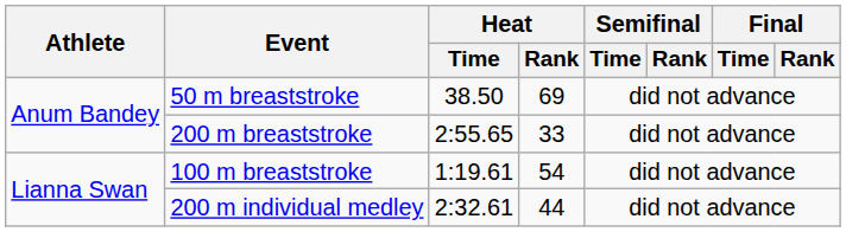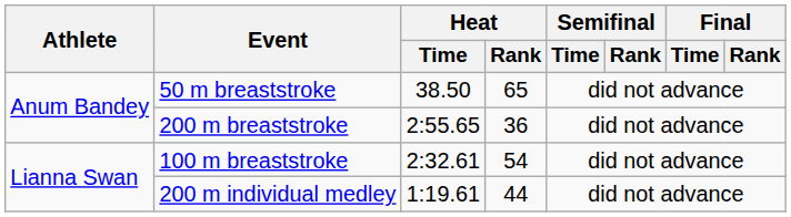 <table class=wikitable style="font-size:90%">
 <tr>
 <th rowspan="2">Athlete</th>
 <th rowspan="2">Event</th>
 <th colspan="2">Heat</th>
 <th colspan="2">Semifinal</th>
 <th colspan="2">Final</th>
 </tr>
 <tr style="font-size:95%">
 <th>Time</th>
 <th>Rank</th>
 <th>Time</th>
 <th>Rank</th>
 <th>Time</th>
 <th>Rank</th>
 </tr>
 <tr align=center>
 <td align=left rowspan=2><a href='#'>Anum Bandey</a></td>
 <td align=left><a href='#'>50 m breaststroke</a></td>
 <td>38.50</td>
-<td>69</td>
+<td>65</td>
 <td colspan=4>did not advance</td>
 </tr>
 <tr align=center>
 <td align=left><a href='#'>200 m breaststroke</a></td>
 <td>2:55.65</td>
-<td>33</td>
+<td>36</td>
 <td colspan=4>did not advance</td>
 </tr>
 <tr align=center>
 <td align=left rowspan=2><a href='#'>Lianna Swan</a></td>
 <td align=left><a href='#'>100 m breaststroke</a></td>
-<td>1:19.61</td>
+<td>2:32.61</td>
 <td>54</td>
 <td colspan=4>did not advance</td>
 </tr>
 <tr align=center>
 <td align=left><a href='#'>200 m individual medley</a></td>
-<td>2:32.61</td>
+<td>1:19.61</td>
 <td>44</td>
 <td colspan=4>did not advance</td>
 </tr>
 </table>
